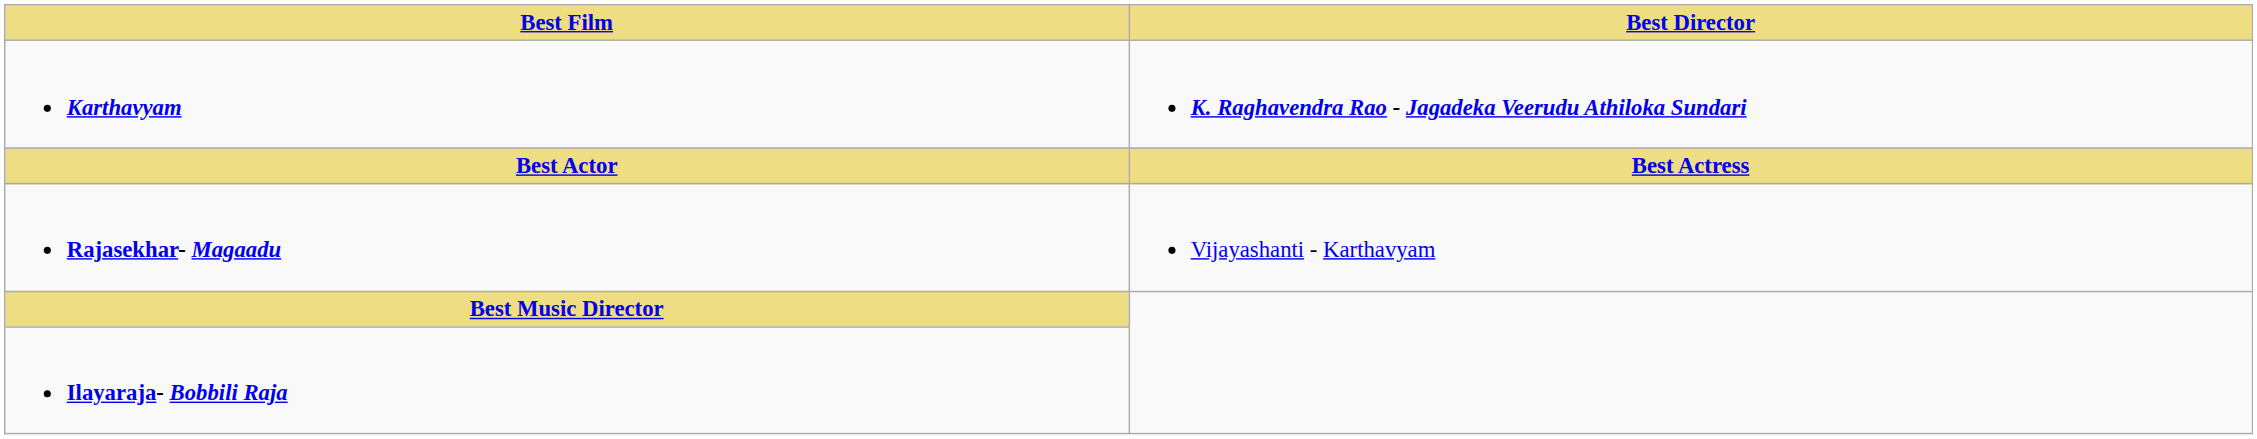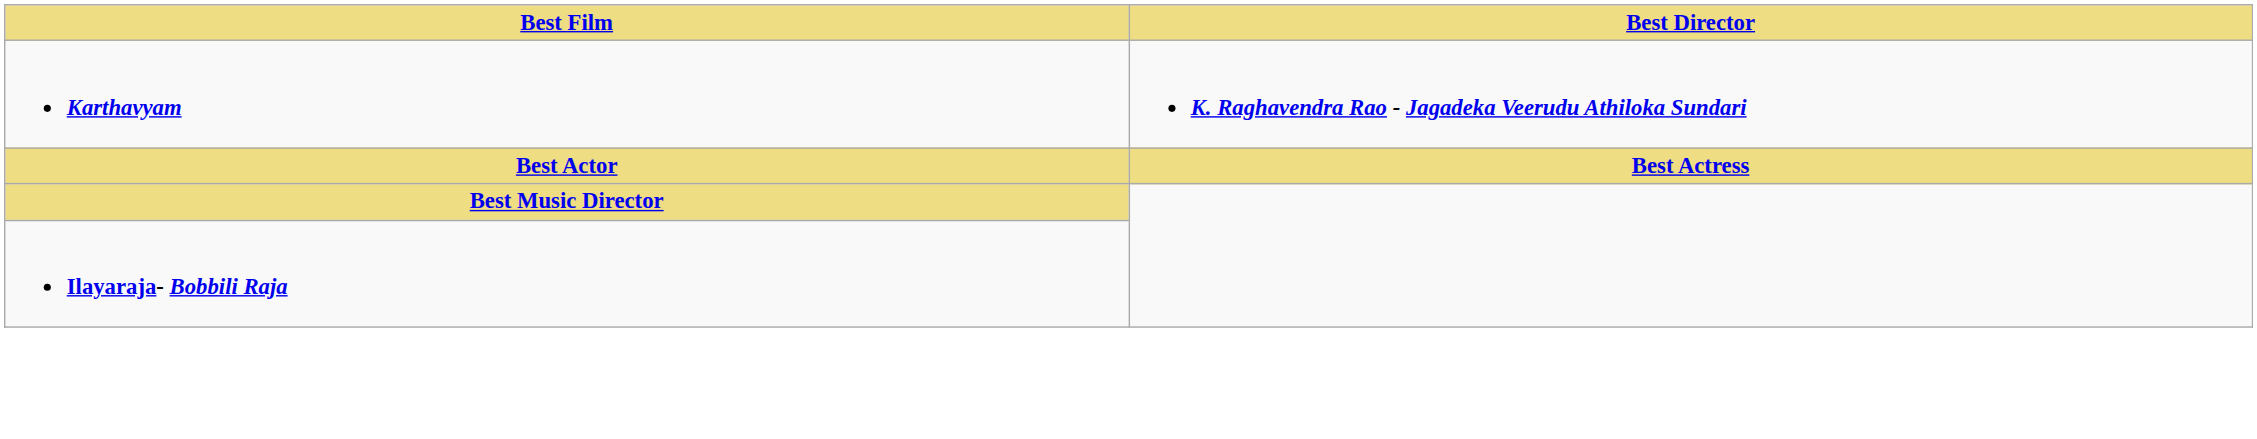 <table class="wikitable" width=100% |>
 <tr>
 <th !  style="background:#eedd82; text-align:center; width:50%;"><a href='#'>Best Film</a></th>
 <th !  style="background:#eedd82; text-align:center; width:50%;"><a href='#'>Best Director</a></th>
 </tr>
 <tr>
 <td valign="top"><br><ul><li><strong><em><a href='#'>Karthavyam</a></em></strong></li></ul></td>
 <td valign="top"><br><ul><li><strong><em><a href='#'>K. Raghavendra Rao</a> - <a href='#'>Jagadeka Veerudu Athiloka Sundari</a></em></strong></li></ul></td>
 </tr>
 <tr>
 <th ! style="background:#eedd82; text-align:center;"><a href='#'>Best Actor</a></th>
 <th ! style="background:#eedd82; text-align:center;"><a href='#'>Best Actress</a></th>
 </tr>
 <tr>
-<td><br><ul><li><strong><a href='#'>Rajasekhar</a>- <em><a href='#'>Magaadu</a><strong><em></li></ul></td>
-<td><br><ul><li></strong><a href='#'>Vijayashanti</a> - </em><a href='#'>Karthavyam</a></em></strong></li></ul></td>
-</tr>
-<tr>
 <th ! style="background:#eedd82; text-align:center;"><a href='#'>Best Music Director</a></th>
 </tr>
 <tr>
 <td><br><ul><li><strong><a href='#'>Ilayaraja</a>- <em><a href='#'>Bobbili Raja</a><strong><em></li></ul></td>
 </tr>
 </table>
